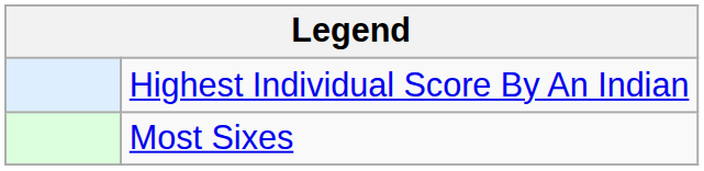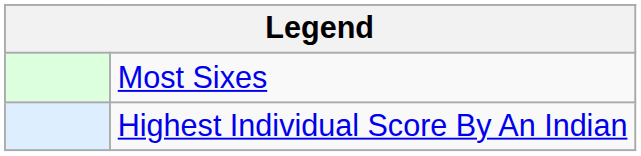 <table class="wikitable">
 <tr>
 <th colspan=2>Legend</th>
 </tr>
 <tr>
+<td style="background:#DCFFDD; width:3em;"></td>
+<td><a href='#'>Most Sixes</a></td>
+</tr>
+<tr>
 <td style="background:#DDEEFF; width:3em;"></td>
 <td><a href='#'>Highest Individual Score By An Indian</a></td>
 </tr>
-<tr>
-<td style="background:#DCFFDD; width:3em;"></td>
-<td><a href='#'>Most Sixes</a></td>
-</tr>
 </table>
